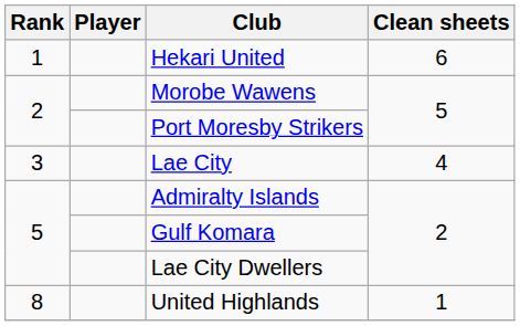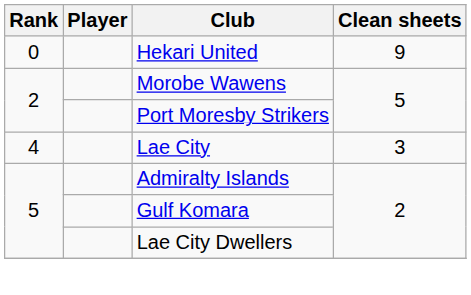 <table class="wikitable" style="text-align:center">
 <tr>
 <th>Rank</th>
 <th>Player</th>
 <th>Club</th>
 <th>Clean sheets</th>
 </tr>
 <tr>
-<td>1</td>
+<td>0</td>
 <td align="left"></td>
 <td align="left"><a href='#'>Hekari United</a></td>
-<td>6</td>
+<td>9</td>
 </tr>
 <tr>
 <td rowspan="2">2</td>
 <td align="left"></td>
 <td align="left"><a href='#'>Morobe Wawens</a></td>
 <td rowspan="2">5</td>
 </tr>
 <tr>
 <td align="left"></td>
 <td align="left"><a href='#'>Port Moresby Strikers</a></td>
 </tr>
 <tr>
-<td>3</td>
+<td>4</td>
 <td align="left"></td>
 <td align="left"><a href='#'>Lae City</a></td>
-<td>4</td>
+<td>3</td>
 </tr>
 <tr>
 <td rowspan="3">5</td>
 <td align="left"></td>
 <td align="left"><a href='#'>Admiralty Islands</a></td>
 <td rowspan="3">2</td>
 </tr>
 <tr>
 <td align="left"></td>
 <td align="left"><a href='#'>Gulf Komara</a></td>
 </tr>
 <tr>
 <td align="left"></td>
 <td align="left">Lae City Dwellers</td>
 </tr>
 <tr>
-<td>8</td>
-<td align="left"></td>
-<td align="left">United Highlands</td>
-<td>1</td>
-</tr>
-<tr>
 </tr>
 </table>
